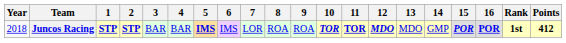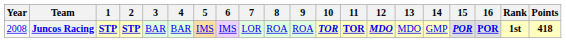 <table class="wikitable" style="text-align:center; font-size:85%">
 <tr>
 <th>Year</th>
 <th>Team</th>
 <th>1</th>
 <th>2</th>
 <th>3</th>
 <th>4</th>
 <th>5</th>
 <th>6</th>
 <th>7</th>
 <th>8</th>
 <th>9</th>
 <th>10</th>
 <th>11</th>
 <th>12</th>
 <th>13</th>
 <th>14</th>
 <th>15</th>
 <th>16</th>
 <th>Rank</th>
 <th>Points</th>
 </tr>
 <tr>
-<td><a href='#'>2018</a></td>
+<td><a href='#'>2008</a></td>
 <th nowrap><a href='#'>Juncos Racing</a></th>
 <td style="background:#FFFFBF;"><strong><a href='#'>STP</a><br></strong></td>
 <td style="background:#FFFFBF;"><strong><a href='#'>STP</a></strong><br></td>
 <td style="background:#DFFFDF;"><a href='#'>BAR</a><br></td>
 <td style="background:#DFFFDF;"><a href='#'>BAR</a><br></td>
-<td style="background:#FFDF9F;"><strong><a href='#'>IMS</a><br></strong></td>
+<td style="background:#FFDF9F;"><a href='#'>IMS</a><br></td>
 <td style="background:#EFCFFF;"><a href='#'>IMS</a><br></td>
 <td style="background:#DFFFDF;"><a href='#'>LOR</a><br></td>
 <td style="background:#DFFFDF;"><a href='#'>ROA</a><br></td>
 <td style="background:#DFFFDF;"><a href='#'>ROA</a><br></td>
 <td style="background:#FFFFBF;"><strong><em><a href='#'>TOR</a></em></strong><br></td>
 <td style="background:#FFFFBF;"><strong><a href='#'>TOR</a></strong><br></td>
 <td style="background:#FFFFBF;"><strong><em><a href='#'>MDO</a></em></strong><br></td>
 <td style="background:#FFFFBF;"><a href='#'>MDO</a><br></td>
 <td style="background:#FFFFBF;"><a href='#'>GMP</a><br></td>
 <td style="background:#DFDFDF;"><strong><em><a href='#'>POR</a></em></strong><br></td>
 <td style="background:#DFDFDF;"><strong><a href='#'>POR</a></strong><br></td>
 <th style="background:#FFFFBF;">1st</th>
-<th style="background:#FFFFBF;">412</th>
+<th style="background:#FFFFBF;">418</th>
 </tr>
 </table>
